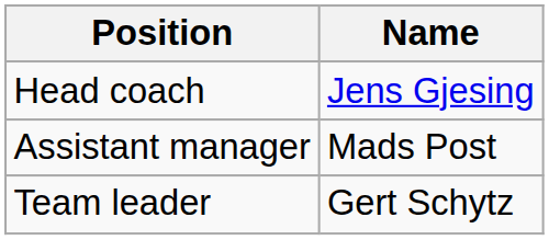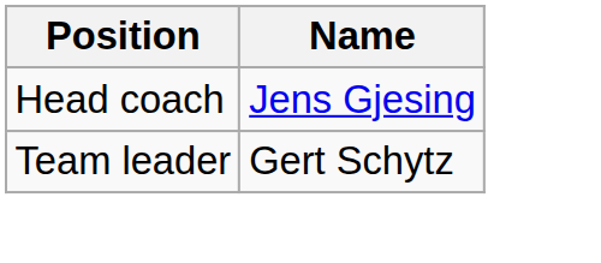 <table class="wikitable">
 <tr>
 <th>Position</th>
 <th>Name</th>
 </tr>
 <tr>
 <td>Head coach</td>
 <td><a href='#'>Jens Gjesing</a></td>
 </tr>
 <tr>
-<td>Assistant manager</td>
-<td>Mads Post</td>
-</tr>
-<tr>
 <td>Team leader</td>
 <td>Gert Schytz</td>
 </tr>
 </table>
